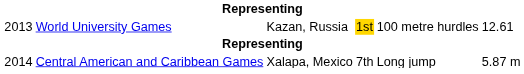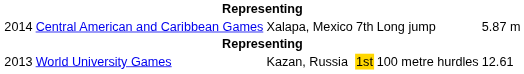 <table>
+<tr>
+<th colspan="6">Representing </th>
+</tr>
+<tr>
+<td>2014</td>
+<td><a href='#'>Central American and Caribbean Games</a></td>
+<td>Xalapa, Mexico</td>
+<td>7th</td>
+<td>Long jump</td>
+<td>5.87 m</td>
+</tr>
 <tr>
 <th colspan="6">Representing </th>
 </tr>
 <tr>
 <td>2013</td>
 <td><a href='#'>World University Games</a></td>
 <td>Kazan, Russia</td>
 <td bgcolor=gold>1st</td>
 <td>100 metre hurdles</td>
 <td>12.61</td>
 </tr>
-<tr>
-<th colspan="6">Representing </th>
-</tr>
-<tr>
-<td>2014</td>
-<td><a href='#'>Central American and Caribbean Games</a></td>
-<td>Xalapa, Mexico</td>
-<td>7th</td>
-<td>Long jump</td>
-<td>5.87 m</td>
-</tr>
 </table>
